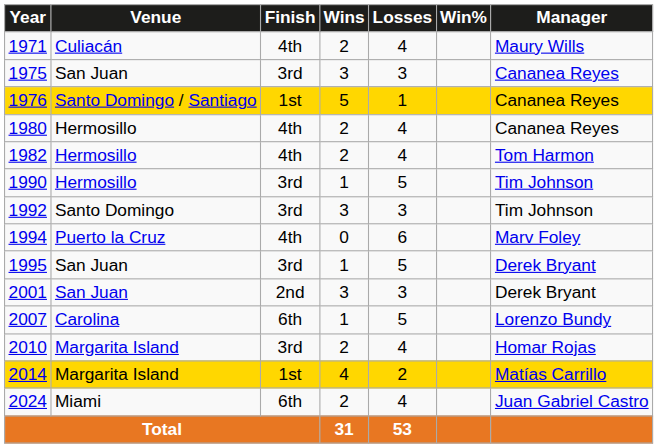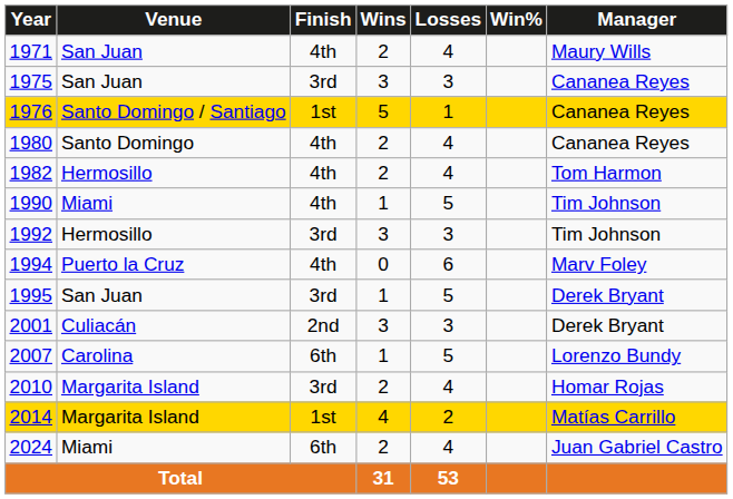 <table class="wikitable sortable plainrowheaders" style="text-align:center;">
 <tr>
 <th scope="col" style="background-color:#1D1D1B; color:#FFFFFF;">Year</th>
 <th scope="col" style="background-color:#1D1D1B; color:#FFFFFF;">Venue</th>
 <th scope="col" style="background-color:#1D1D1B; color:#FFFFFF;">Finish</th>
 <th scope="col" style="background-color:#1D1D1B; color:#FFFFFF;">Wins</th>
 <th scope="col" style="background-color:#1D1D1B; color:#FFFFFF;">Losses</th>
 <th scope="col" style="background-color:#1D1D1B; color:#FFFFFF;">Win%</th>
 <th scope="col" style="background-color:#1D1D1B; color:#FFFFFF;">Manager</th>
 </tr>
 <tr>
 <td><a href='#'>1971</a></td>
-<td align=left> <a href='#'>Culiacán</a></td>
+<td align=left> <a href='#'>San Juan</a></td>
 <td>4th</td>
 <td>2</td>
 <td>4</td>
 <td></td>
 <td align=left> <a href='#'>Maury Wills</a></td>
 </tr>
 <tr>
 <td><a href='#'>1975</a></td>
 <td align=left> San Juan</td>
 <td>3rd</td>
 <td>3</td>
 <td>3</td>
 <td></td>
 <td align=left> <a href='#'>Cananea Reyes</a></td>
 </tr>
 <tr style="background:gold;">
 <td><a href='#'>1976</a></td>
 <td align=left> <a href='#'>Santo Domingo</a> / <a href='#'>Santiago</a></td>
 <td>1st</td>
 <td>5</td>
 <td>1</td>
 <td></td>
 <td align=left> Cananea Reyes</td>
 </tr>
 <tr>
 <td><a href='#'>1980</a></td>
-<td align=left> Hermosillo</td>
+<td align=left> Santo Domingo</td>
 <td>4th</td>
 <td>2</td>
 <td>4</td>
 <td></td>
 <td align=left> Cananea Reyes</td>
 </tr>
 <tr>
 <td><a href='#'>1982</a></td>
 <td align=left> <a href='#'>Hermosillo</a></td>
 <td>4th</td>
 <td>2</td>
 <td>4</td>
 <td></td>
 <td align=left> <a href='#'>Tom Harmon</a></td>
 </tr>
 <tr>
 <td><a href='#'>1990</a></td>
-<td align=left> <a href='#'>Hermosillo</a></td>
-<td>3rd</td>
+<td align=left> <a href='#'>Miami</a></td>
+<td>4th</td>
 <td>1</td>
 <td>5</td>
 <td></td>
 <td align=left> <a href='#'>Tim Johnson</a></td>
 </tr>
 <tr>
 <td><a href='#'>1992</a></td>
-<td align=left> Santo Domingo</td>
+<td align=left> Hermosillo</td>
 <td>3rd</td>
 <td>3</td>
 <td>3</td>
 <td></td>
 <td align=left> Tim Johnson</td>
 </tr>
 <tr>
 <td><a href='#'>1994</a></td>
 <td align=left> <a href='#'>Puerto la Cruz</a></td>
 <td>4th</td>
 <td>0</td>
 <td>6</td>
 <td></td>
 <td align=left> <a href='#'>Marv Foley</a></td>
 </tr>
 <tr>
 <td><a href='#'>1995</a></td>
 <td align=left> San Juan</td>
 <td>3rd</td>
 <td>1</td>
 <td>5</td>
 <td></td>
 <td align=left> <a href='#'>Derek Bryant</a></td>
 </tr>
 <tr>
 <td><a href='#'>2001</a></td>
-<td align=left> <a href='#'>San Juan</a></td>
+<td align=left> <a href='#'>Culiacán</a></td>
 <td>2nd</td>
 <td>3</td>
 <td>3</td>
 <td></td>
 <td align=left> Derek Bryant</td>
 </tr>
 <tr>
 <td><a href='#'>2007</a></td>
 <td align=left> <a href='#'>Carolina</a></td>
 <td>6th</td>
 <td>1</td>
 <td>5</td>
 <td></td>
 <td align=left> <a href='#'>Lorenzo Bundy</a></td>
 </tr>
 <tr>
 <td><a href='#'>2010</a></td>
 <td align=left> <a href='#'>Margarita Island</a></td>
 <td>3rd</td>
 <td>2</td>
 <td>4</td>
 <td></td>
 <td align=left> <a href='#'>Homar Rojas</a></td>
 </tr>
 <tr style="background:gold;">
 <td><a href='#'>2014</a></td>
 <td align=left> Margarita Island</td>
 <td>1st</td>
 <td>4</td>
 <td>2</td>
 <td></td>
 <td align=left> <a href='#'>Matías Carrillo</a></td>
 </tr>
 <tr>
 <td><a href='#'>2024</a></td>
 <td align=left> Miami</td>
 <td>6th</td>
 <td>2</td>
 <td>4</td>
 <td></td>
 <td align=left> <a href='#'>Juan Gabriel Castro</a></td>
 </tr>
 <tr style="text-align:center; background-color:#E87722; color:#FFFFFF;">
 <td colspan="3"><strong>Total</strong></td>
 <td><strong>31</strong></td>
 <td><strong>53</strong></td>
 <td><strong></strong></td>
 <td></td>
 </tr>
 </table>
